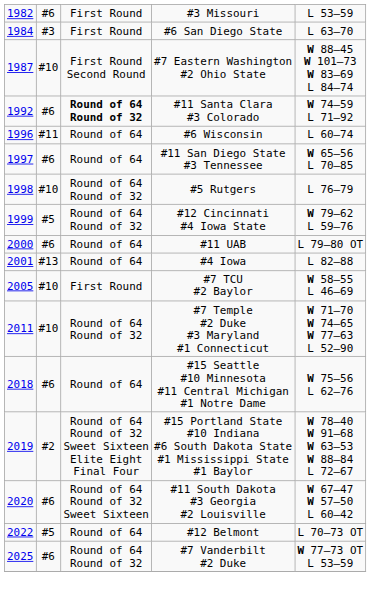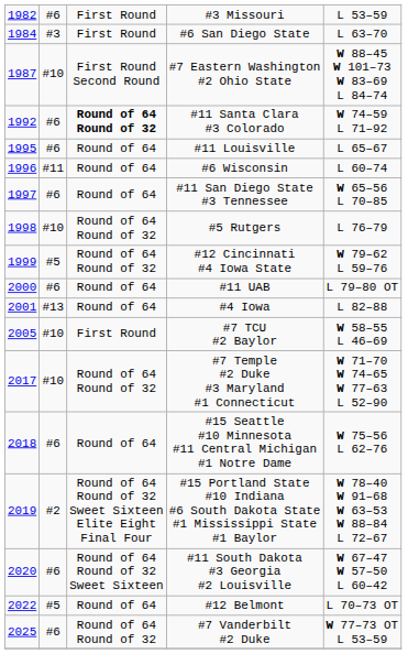 <table class="wikitable">
 <tr align="center">
 <td><a href='#'>1982</a></td>
 <td>#6</td>
 <td>First Round</td>
 <td>#3 Missouri</td>
 <td>L 53–59</td>
 </tr>
 <tr align="center">
 <td><a href='#'>1984</a></td>
 <td>#3</td>
 <td>First Round</td>
 <td>#6 San Diego State</td>
 <td>L 63–70</td>
 </tr>
 <tr align="center">
 <td><a href='#'>1987</a></td>
 <td>#10</td>
 <td>First Round<br>Second Round</td>
 <td>#7 Eastern Washington<br> #2 Ohio State</td>
 <td><strong>W</strong> 88–45<br><strong>W</strong> 101–73<br><strong>W</strong> 83–69<br> L 84–74</td>
 </tr>
 <tr align="center">
 <td><a href='#'>1992</a></td>
 <td>#6</td>
 <td><strong>Round of 64<br>Round of 32</strong></td>
 <td>#11 Santa Clara<br> #3 Colorado</td>
 <td><strong>W</strong> 74–59<br>L 71–92</td>
+</tr>
+<tr align="center">
+<td><a href='#'>1995</a></td>
+<td>#6</td>
+<td>Round of 64</td>
+<td>#11 Louisville</td>
+<td>L 65–67</td>
 </tr>
 <tr align="center">
 <td><a href='#'>1996</a></td>
 <td>#11</td>
 <td>Round of 64</td>
 <td>#6 Wisconsin</td>
 <td>L 60–74</td>
 </tr>
 <tr align="center">
 <td><a href='#'>1997</a></td>
 <td>#6</td>
 <td>Round of 64</td>
 <td>#11 San Diego State<br>#3 Tennessee</td>
 <td><strong>W</strong> 65–56<br>L 70–85</td>
 </tr>
 <tr align="center">
 <td><a href='#'>1998</a></td>
 <td>#10</td>
 <td>Round of 64<br>Round of 32</td>
 <td>#5 Rutgers</td>
 <td>L 76–79</td>
 </tr>
 <tr align="center">
 <td><a href='#'>1999</a></td>
 <td>#5</td>
 <td>Round of 64<br>Round of 32</td>
 <td>#12 Cincinnati<br>#4 Iowa State</td>
 <td><strong>W</strong> 79–62<br>L 59–76</td>
 </tr>
 <tr align="center">
 <td><a href='#'>2000</a></td>
 <td>#6</td>
 <td>Round of 64</td>
 <td>#11 UAB</td>
 <td>L 79–80 OT</td>
 </tr>
 <tr align="center">
 <td><a href='#'>2001</a></td>
 <td>#13</td>
 <td>Round of 64</td>
 <td>#4 Iowa</td>
 <td>L 82–88</td>
 </tr>
 <tr align="center">
 <td><a href='#'>2005</a></td>
 <td>#10</td>
 <td>First Round</td>
 <td>#7 TCU<br>#2 Baylor</td>
 <td><strong>W</strong> 58–55<br>L 46–69</td>
 </tr>
 <tr align="center">
-<td><a href='#'>2011</a></td>
+<td><a href='#'>2017</a></td>
 <td>#10</td>
 <td>Round of 64<br>Round of 32</td>
 <td>#7 Temple<br>#2 Duke<br>#3 Maryland<br>#1 Connecticut<br></td>
 <td><strong>W</strong> 71–70<br><strong>W</strong> 74–65<br><strong>W</strong> 77–63<br>L 52–90</td>
 </tr>
 <tr align="center">
 <td><a href='#'>2018</a></td>
 <td>#6</td>
 <td>Round of 64</td>
 <td>#15 Seattle<br>#10 Minnesota<br> #11 Central Michigan<br> #1 Notre Dame</td>
 <td><strong>W</strong> 75–56<br>L 62–76</td>
 </tr>
 <tr align="center">
 <td><a href='#'>2019</a></td>
 <td>#2</td>
 <td>Round of 64<br>Round of 32<br>Sweet Sixteen<br>Elite Eight<br>Final Four</td>
 <td>#15 Portland State<br>#10 Indiana<br> #6 South Dakota State<br> #1 Mississippi State<br> #1 Baylor</td>
 <td><strong>W</strong> 78–40<br><strong>W</strong> 91–68<br><strong>W</strong> 63–53<br> <strong>W</strong> 88–84<br> L 72–67</td>
 </tr>
 <tr align="center">
 <td><a href='#'>2020</a></td>
 <td>#6</td>
 <td>Round of 64<br>Round of 32<br>Sweet Sixteen</td>
 <td>#11 South Dakota<br> #3 Georgia<br>#2 Louisville</td>
 <td><strong>W</strong> 67–47<br><strong>W</strong> 57–50<br>L 60–42</td>
 </tr>
 <tr align="center">
 <td><a href='#'>2022</a></td>
 <td>#5</td>
 <td>Round of 64</td>
 <td>#12 Belmont</td>
 <td>L 70–73 OT</td>
 </tr>
 <tr align="center">
 <td><a href='#'>2025</a></td>
 <td>#6</td>
 <td>Round of 64<br>Round of 32</td>
 <td>#7 Vanderbilt<br>#2 Duke</td>
 <td><strong>W</strong> 77–73 OT<br>L 53–59</td>
 </tr>
 <tr align=“center”>
 </tr>
 </table>
